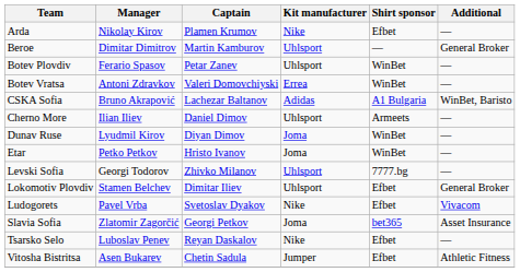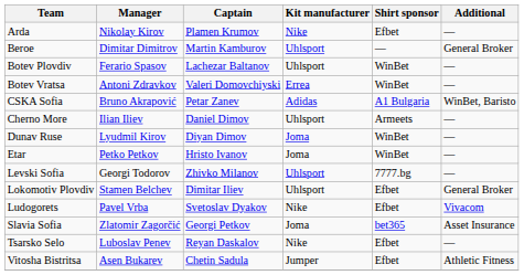 <table class="wikitable sortable" style="text-align: left;">
 <tr>
 <th>Team</th>
 <th>Manager</th>
 <th>Captain</th>
 <th>Kit manufacturer</th>
 <th>Shirt sponsor</th>
 <th>Additional</th>
 </tr>
 <tr>
 <td>Arda</td>
 <td> <a href='#'>Nikolay Kirov</a></td>
 <td> <a href='#'>Plamen Krumov</a></td>
 <td><a href='#'>Nike</a></td>
 <td>Efbet</td>
 <td>—</td>
 </tr>
 <tr>
 <td>Beroe</td>
 <td> <a href='#'>Dimitar Dimitrov</a></td>
 <td> <a href='#'>Martin Kamburov</a></td>
 <td><a href='#'>Uhlsport</a></td>
 <td>—</td>
 <td>General Broker</td>
 </tr>
 <tr>
 <td>Botev Plovdiv</td>
 <td> <a href='#'>Ferario Spasov</a></td>
-<td> <a href='#'>Petar Zanev</a></td>
+<td> <a href='#'>Lachezar Baltanov</a></td>
 <td>Uhlsport</td>
 <td>WinBet</td>
 <td>—</td>
 </tr>
 <tr>
 <td>Botev Vratsa</td>
 <td> <a href='#'>Antoni Zdravkov</a></td>
 <td> <a href='#'>Valeri Domovchiyski</a></td>
 <td><a href='#'>Errea</a></td>
 <td>WinBet</td>
 <td>—</td>
 </tr>
 <tr>
 <td>CSKA Sofia</td>
 <td> <a href='#'>Bruno Akrapović</a></td>
-<td> <a href='#'>Lachezar Baltanov</a></td>
+<td> <a href='#'>Petar Zanev</a></td>
 <td><a href='#'>Adidas</a></td>
 <td><a href='#'>A1 Bulgaria</a></td>
 <td>WinBet, Baristo</td>
 </tr>
 <tr>
 <td>Cherno More</td>
 <td> <a href='#'>Ilian Iliev</a></td>
 <td> <a href='#'>Daniel Dimov</a></td>
 <td>Uhlsport</td>
 <td>Armeets</td>
 <td>—</td>
 </tr>
 <tr>
 <td>Dunav Ruse</td>
 <td> <a href='#'>Lyudmil Kirov</a></td>
 <td> <a href='#'>Diyan Dimov</a></td>
 <td><a href='#'>Joma</a></td>
 <td>WinBet</td>
 <td>—</td>
 </tr>
 <tr>
 <td>Etar</td>
 <td> <a href='#'>Petko Petkov</a></td>
 <td> <a href='#'>Hristo Ivanov</a></td>
 <td>Joma</td>
 <td>WinBet</td>
 <td>—</td>
 </tr>
 <tr>
 <td>Levski Sofia</td>
 <td> Georgi Todorov</td>
 <td> <a href='#'>Zhivko Milanov</a></td>
 <td><a href='#'>Uhlsport</a></td>
 <td>7777.bg</td>
 <td>—</td>
 </tr>
 <tr>
 <td>Lokomotiv Plovdiv</td>
 <td> <a href='#'>Stamen Belchev</a></td>
 <td> <a href='#'>Dimitar Iliev</a></td>
 <td>Uhlsport</td>
 <td>Efbet</td>
 <td>General Broker</td>
 </tr>
 <tr>
 <td>Ludogorets</td>
 <td> <a href='#'>Pavel Vrba</a></td>
 <td> <a href='#'>Svetoslav Dyakov</a></td>
 <td>Nike</td>
 <td>Efbet</td>
 <td><a href='#'>Vivacom</a></td>
 </tr>
 <tr>
 <td>Slavia Sofia</td>
 <td> <a href='#'>Zlatomir Zagorčić</a></td>
 <td> <a href='#'>Georgi Petkov</a></td>
 <td>Joma</td>
 <td><a href='#'>bet365</a></td>
 <td>Asset Insurance</td>
 </tr>
 <tr>
 <td>Tsarsko Selo</td>
 <td> <a href='#'>Luboslav Penev</a></td>
 <td> <a href='#'>Reyan Daskalov</a></td>
 <td>Nike</td>
 <td>Efbet</td>
 <td>—</td>
 </tr>
 <tr>
 <td>Vitosha Bistritsa</td>
 <td> <a href='#'>Asen Bukarev</a></td>
 <td> <a href='#'>Chetin Sadula</a></td>
 <td>Jumper</td>
 <td>Efbet</td>
 <td>Athletic Fitness</td>
 </tr>
 <tr>
 </tr>
 </table>
